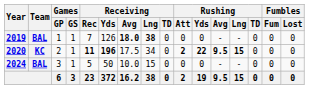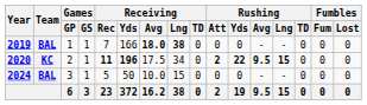 <table class=wikitable style="text-align:center;">
 <tr>
 <th rowspan="2">Year</th>
 <th rowspan="2">Team</th>
 <th colspan="2">Games</th>
 <th colspan="5">Receiving</th>
 <th colspan="5">Rushing</th>
 <th colspan="2">Fumbles</th>
 </tr>
 <tr>
 <th>GP</th>
 <th>GS</th>
 <th>Rec</th>
 <th>Yds</th>
 <th>Avg</th>
 <th>Lng</th>
 <th>TD</th>
 <th>Att</th>
 <th>Yds</th>
 <th>Avg</th>
 <th>Lng</th>
 <th>TD</th>
 <th>Fum</th>
 <th>Lost</th>
 </tr>
 <tr>
 <th><a href='#'>2019</a></th>
 <th><a href='#'>BAL</a></th>
 <td>1</td>
 <td>1</td>
 <td>7</td>
-<td>126</td>
+<td>166</td>
 <td><strong>18.0</strong></td>
 <td><strong>38</strong></td>
 <td>0</td>
 <td>0</td>
 <td>0</td>
 <td>-</td>
 <td>-</td>
 <td>0</td>
 <td>0</td>
 <td>0</td>
 </tr>
 <tr>
 <th><a href='#'>2020</a></th>
 <th><a href='#'>KC</a></th>
 <td>2</td>
 <td>1</td>
 <td><strong>11</strong></td>
 <td><strong>196</strong></td>
 <td>17.5</td>
 <td>34</td>
 <td>0</td>
 <td><strong>2</strong></td>
 <td><strong>22</strong></td>
 <td><strong>9.5</strong></td>
 <td><strong>15</strong></td>
 <td>0</td>
 <td>0</td>
 <td>0</td>
 </tr>
 <tr>
 <th><a href='#'>2024</a></th>
 <th><a href='#'>BAL</a></th>
 <td>3</td>
 <td>1</td>
 <td>5</td>
 <td>50</td>
 <td>10.0</td>
 <td>15</td>
 <td>0</td>
 <td>0</td>
 <td>0</td>
 <td>-</td>
 <td>-</td>
 <td>0</td>
 <td>0</td>
 <td>0</td>
 </tr>
 <tr>
 <th colspan="2"></th>
 <th>6</th>
 <th>3</th>
 <th>23</th>
 <th>372</th>
 <th>16.2</th>
 <th>38</th>
 <th>0</th>
 <th>2</th>
 <th>19</th>
 <th>9.5</th>
 <th>15</th>
 <th>0</th>
 <th>0</th>
 <th>0</th>
 </tr>
 </table>
